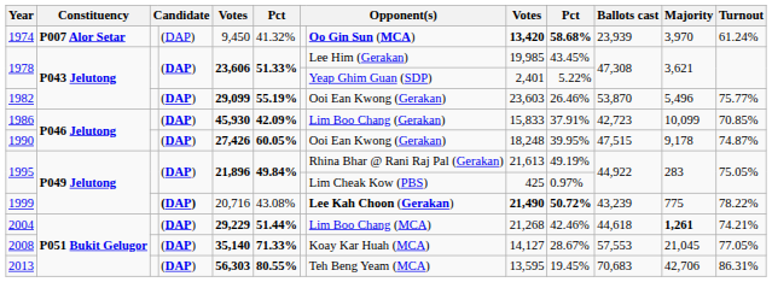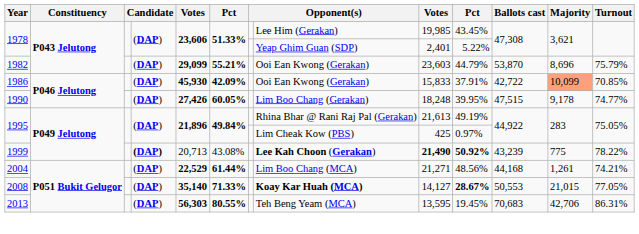 <table class="wikitable" style="margin:0.5em ; font-size:95%">
 <tr>
 <th>Year</th>
 <th>Constituency</th>
 <th colspan=2>Candidate</th>
 <th>Votes</th>
 <th>Pct</th>
 <th colspan=2>Opponent(s)</th>
 <th>Votes</th>
 <th>Pct</th>
 <th>Ballots cast</th>
 <th>Majority</th>
 <th>Turnout</th>
-</tr>
-<tr>
-<td><a href='#'>1974</a></td>
-<td><strong>P007 <a href='#'>Alor Setar</a></strong></td>
-<td></td>
-<td> (<a href='#'>DAP</a>)</td>
-<td align="right">9,450</td>
-<td>41.32%</td>
-<td></td>
-<td><strong><a href='#'>Oo Gin Sun</a></strong> (<a href='#'><strong>MCA</strong></a>)</td>
-<td align="right"><strong>13,420</strong></td>
-<td><strong>58.68%</strong></td>
-<td>23,939</td>
-<td>3,970</td>
-<td>61.24%</td>
 </tr>
 <tr>
 <td rowspan=2><a href='#'>1978</a></td>
 <td rowspan=3><strong>P043 <a href='#'>Jelutong</a></strong></td>
 <td rowspan=2 ></td>
 <td rowspan=2> (<a href='#'><strong>DAP</strong></a>)</td>
 <td rowspan=2 align="right"><strong>23,606</strong></td>
 <td rowspan=2><strong>51.33%</strong></td>
 <td></td>
 <td>Lee Him (<a href='#'>Gerakan</a>)</td>
 <td align="right">19,985</td>
 <td>43.45%</td>
 <td rowspan=2>47,308</td>
 <td rowspan=2>3,621</td>
 <td rowspan=2></td>
 </tr>
 <tr>
 <td bgcolor=></td>
 <td><a href='#'>Yeap Ghim Guan</a> (<a href='#'>SDP</a>)</td>
 <td align="right">2,401</td>
 <td align="right">5.22%</td>
 </tr>
 <tr>
 <td><a href='#'>1982</a></td>
 <td></td>
 <td> (<a href='#'><strong>DAP</strong></a>)</td>
 <td align="right"><strong>29,099</strong></td>
-<td><strong>55.19%</strong></td>
+<td><strong>55.21%</strong></td>
 <td></td>
 <td>Ooi Ean Kwong (<a href='#'>Gerakan</a>)</td>
 <td align="right">23,603</td>
-<td>26.46%</td>
+<td>44.79%</td>
 <td>53,870</td>
-<td>5,496</td>
-<td>75.77%</td>
+<td>8,696</td>
+<td>75.79%</td>
 </tr>
 <tr>
 <td><a href='#'>1986</a></td>
 <td rowspan=2><strong>P046 <a href='#'>Jelutong</a></strong></td>
 <td></td>
 <td> (<a href='#'><strong>DAP</strong></a>)</td>
 <td align="right"><strong>45,930</strong></td>
 <td><strong>42.09%</strong></td>
 <td></td>
-<td><a href='#'>Lim Boo Chang</a> (<a href='#'>Gerakan</a>)</td>
+<td>Ooi Ean Kwong (<a href='#'>Gerakan</a>)</td>
 <td align="right">15,833</td>
 <td>37.91%</td>
-<td>42,723</td>
-<td>10,099</td>
+<td>42,722</td>
+<td style="background: lightsalmon;">10,099</td>
 <td>70.85%</td>
 </tr>
 <tr>
 <td><a href='#'>1990</a></td>
 <td></td>
 <td> (<a href='#'><strong>DAP</strong></a>)</td>
 <td align="right"><strong>27,426</strong></td>
 <td><strong>60.05%</strong></td>
 <td></td>
-<td>Ooi Ean Kwong (<a href='#'>Gerakan</a>)</td>
+<td><a href='#'>Lim Boo Chang</a> (<a href='#'>Gerakan</a>)</td>
 <td align="right">18,248</td>
 <td>39.95%</td>
 <td>47,515</td>
 <td>9,178</td>
-<td>74.87%</td>
+<td>74.77%</td>
 </tr>
 <tr>
 <td rowspan=2><a href='#'>1995</a></td>
 <td rowspan=3><strong>P049 <a href='#'>Jelutong</a></strong></td>
 <td rowspan=2 ></td>
 <td rowspan=2> (<a href='#'><strong>DAP</strong></a>)</td>
 <td rowspan=2 align="right"><strong>21,896</strong></td>
 <td rowspan=2><strong>49.84%</strong></td>
 <td></td>
 <td>Rhina Bhar @ Rani Raj Pal (<a href='#'>Gerakan</a>)</td>
 <td align="right">21,613</td>
 <td>49.19%</td>
 <td rowspan=2>44,922</td>
 <td rowspan=2>283</td>
 <td rowspan=2>75.05%</td>
 </tr>
 <tr>
 <td></td>
 <td>Lim Cheak Kow (<a href='#'>PBS</a>)</td>
 <td align="right">425</td>
 <td>0.97%</td>
 </tr>
 <tr>
 <td><a href='#'>1999</a></td>
 <td></td>
 <td><strong> (<a href='#'>DAP</a>)</strong></td>
-<td align="right">20,716</td>
+<td align="right">20,713</td>
 <td>43.08%</td>
 <td></td>
 <td><strong>Lee Kah Choon</strong> (<a href='#'><strong>Gerakan</strong></a>)</td>
 <td align="right"><strong>21,490</strong></td>
-<td><strong>50.72%</strong></td>
+<td><strong>50.92%</strong></td>
 <td>43,239</td>
 <td>775</td>
 <td>78.22%</td>
 </tr>
 <tr>
 <td><a href='#'>2004</a></td>
 <td rowspan=3><strong>P051 <a href='#'>Bukit Gelugor</a></strong></td>
 <td></td>
 <td> (<a href='#'><strong>DAP</strong></a>)</td>
-<td align="right"><strong>29,229</strong></td>
-<td><strong>51.44%</strong></td>
+<td align="right"><strong>22,529</strong></td>
+<td><strong>61.44%</strong></td>
 <td></td>
 <td><a href='#'>Lim Boo Chang</a> (<a href='#'>MCA</a>)</td>
-<td align="right">21,268</td>
-<td>42.46%</td>
-<td>44,618</td>
-<td><strong>1,261</strong></td>
+<td align="right">21,271</td>
+<td>48.56%</td>
+<td>44,168</td>
+<td>1,261</td>
 <td>74.21%</td>
 </tr>
 <tr>
 <td><a href='#'>2008</a></td>
 <td></td>
 <td> (<a href='#'><strong>DAP</strong></a>)</td>
 <td align="right"><strong>35,140</strong></td>
 <td><strong>71.33%</strong></td>
 <td></td>
-<td>Koay Kar Huah (<a href='#'>MCA</a>)</td>
+<td><strong>Koay Kar Huah (<a href='#'>MCA</a>)</strong></td>
 <td align="right">14,127</td>
-<td>28.67%</td>
-<td>57,553</td>
-<td>21,045</td>
+<td><strong>28.67%</strong></td>
+<td>50,553</td>
+<td>21,015</td>
 <td>77.05%</td>
 </tr>
 <tr>
 <td><a href='#'>2013</a></td>
 <td></td>
 <td> (<a href='#'><strong>DAP</strong></a>)</td>
 <td align="right"><strong>56,303</strong></td>
 <td><strong>80.55%</strong></td>
 <td></td>
 <td>Teh Beng Yeam (<a href='#'>MCA</a>)</td>
 <td align="right">13,595</td>
 <td>19.45%</td>
 <td>70,683</td>
 <td>42,706</td>
 <td>86.31%</td>
 </tr>
 </table>
